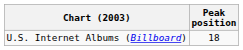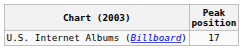 <table class="wikitable">
 <tr>
 <th align="left">Chart (2003)</th>
 <th align="left">Peak<br>position</th>
 </tr>
 <tr>
 <td align="left">U.S. Internet Albums (<em><a href='#'>Billboard</a></em>)</td>
-<td style="text-align:center;">18</td>
+<td style="text-align:center;">17</td>
 </tr>
 </table>
